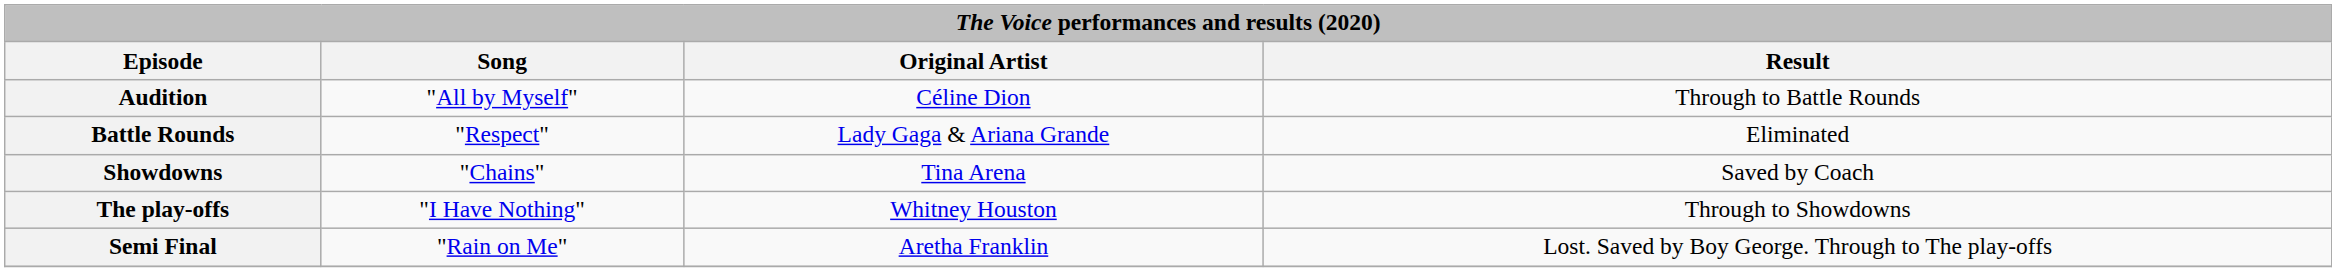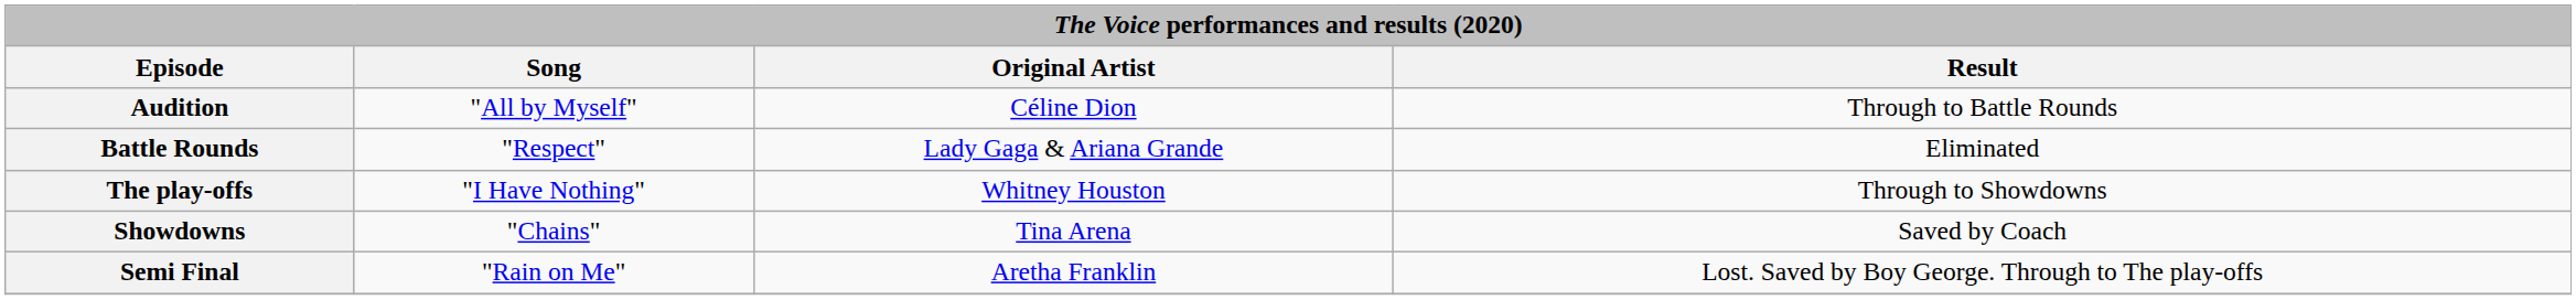 <table class="wikitable collapsible collapsed" style="width:100%; margin:1em auto 1em auto; text-align:center;">
 <tr>
 <th colspan="4" style="background:#BFBFBF;"><em>The Voice</em> performances and results (2020)</th>
 </tr>
 <tr>
 <th scope="col">Episode</th>
 <th scope="col">Song</th>
 <th scope="col">Original Artist</th>
 <th scope="col">Result</th>
 </tr>
 <tr>
 <th>Audition</th>
 <td>"<a href='#'>All by Myself</a>"</td>
 <td><a href='#'>Céline Dion</a></td>
 <td>Through to Battle Rounds</td>
 </tr>
 <tr>
 <th>Battle Rounds</th>
 <td>"<a href='#'>Respect</a>"</td>
 <td><a href='#'>Lady Gaga</a> & <a href='#'>Ariana Grande</a></td>
 <td>Eliminated</td>
 </tr>
 <tr>
+<th>The play-offs</th>
+<td>"<a href='#'>I Have Nothing</a>"</td>
+<td><a href='#'>Whitney Houston</a></td>
+<td>Through to Showdowns</td>
+</tr>
+<tr>
 <th>Showdowns</th>
 <td>"<a href='#'>Chains</a>"</td>
 <td><a href='#'>Tina Arena</a></td>
 <td>Saved by Coach</td>
-</tr>
-<tr>
-<th>The play-offs</th>
-<td>"<a href='#'>I Have Nothing</a>"</td>
-<td><a href='#'>Whitney Houston</a></td>
-<td>Through to Showdowns</td>
 </tr>
 <tr>
 <th>Semi Final</th>
 <td>"<a href='#'>Rain on Me</a>"</td>
 <td><a href='#'>Aretha Franklin</a></td>
 <td>Lost. Saved by Boy George. Through to The play-offs</td>
 </tr>
 <tr>
 </tr>
 </table>
